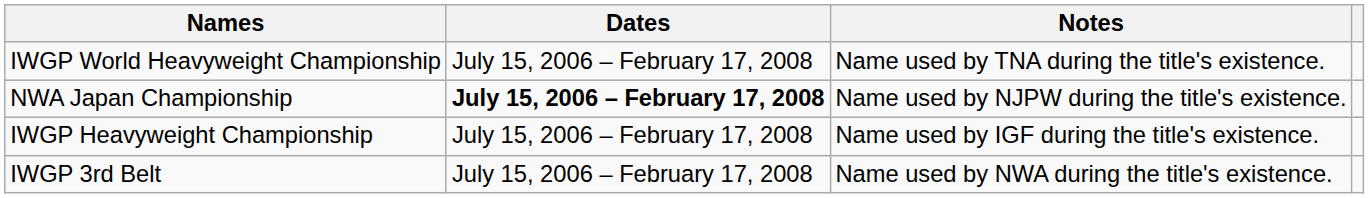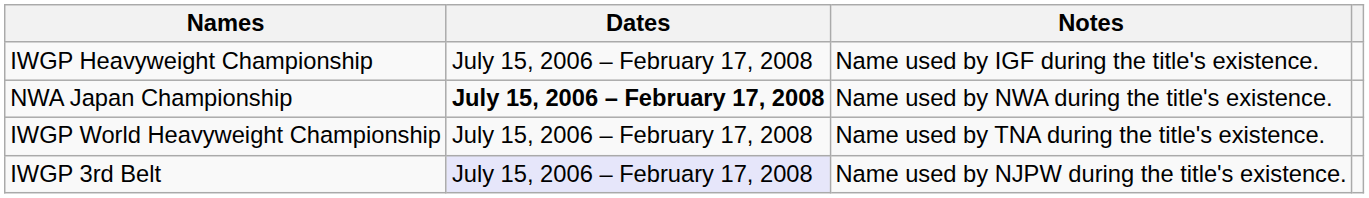 <table class="wikitable" border="1">
 <tr>
 <th scope="col">Names</th>
 <th scope="col">Dates</th>
 <th scope="col">Notes</th>
 <th scope="col"></th>
 </tr>
 <tr>
+<td scope="row">IWGP Heavyweight Championship</td>
+<td>July 15, 2006 – February 17, 2008</td>
+<td>Name used by IGF during the title's existence.</td>
+<td></td>
+</tr>
+<tr>
+<td scope="row">NWA Japan Championship</td>
+<td><strong>July 15, 2006 – February 17, 2008</strong></td>
+<td>Name used by NWA during the title's existence.</td>
+<td></td>
+</tr>
+<tr>
 <td scope="row">IWGP World Heavyweight Championship</td>
 <td>July 15, 2006 – February 17, 2008</td>
 <td>Name used by TNA during the title's existence.</td>
 <td></td>
 </tr>
 <tr>
-<td scope="row">NWA Japan Championship</td>
-<td><strong>July 15, 2006 – February 17, 2008</strong></td>
+<td scope="row">IWGP 3rd Belt</td>
+<td style="background: lavender;">July 15, 2006 – February 17, 2008</td>
 <td>Name used by NJPW during the title's existence.</td>
 <td></td>
 </tr>
-<tr>
-<td scope="row">IWGP Heavyweight Championship</td>
-<td>July 15, 2006 – February 17, 2008</td>
-<td>Name used by IGF during the title's existence.</td>
-<td></td>
-</tr>
-<tr>
-<td scope="row">IWGP 3rd Belt</td>
-<td>July 15, 2006 – February 17, 2008</td>
-<td>Name used by NWA during the title's existence.</td>
-<td></td>
-</tr>
 </table>
